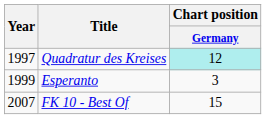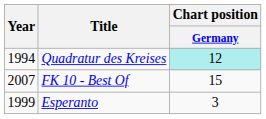 <table class="wikitable">
 <tr>
 <th rowspan="2">Year</th>
 <th rowspan="2">Title</th>
 <th>Chart position</th>
 </tr>
 <tr>
 <th><small><a href='#'>Germany</a></small></th>
 </tr>
 <tr>
-<td>1997</td>
+<td>1994</td>
 <td><em><a href='#'>Quadratur des Kreises</a></em></td>
 <td align="center" style="background: paleturquoise;">12</td>
+</tr>
+<tr>
+<td>2007</td>
+<td><em><a href='#'>FK 10 - Best Of</a></em></td>
+<td align="center">15</td>
 </tr>
 <tr>
 <td>1999</td>
 <td><em><a href='#'>Esperanto</a></em></td>
 <td align="center">3</td>
 </tr>
-<tr>
-<td>2007</td>
-<td><em><a href='#'>FK 10 - Best Of</a></em></td>
-<td align="center">15</td>
-</tr>
 </table>
